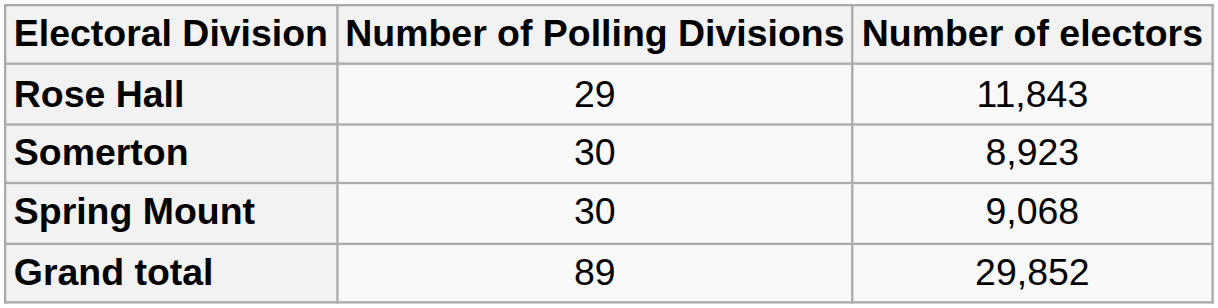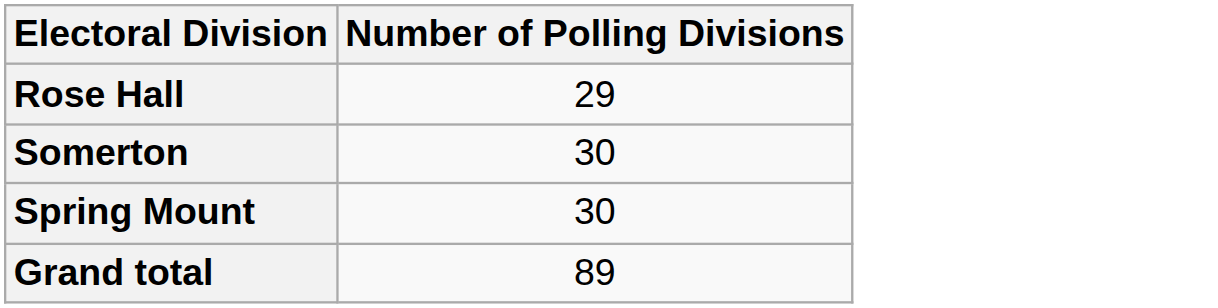 <table class="wikitable">
 <tr>
 <th>Electoral Division</th>
 <th>Number of Polling Divisions</th>
-<th>Number of electors</th>
 </tr>
 <tr>
 <th style="text-align: left;">Rose Hall</th>
 <td style="text-align: center;">29</td>
-<td style="text-align: center;">11,843</td>
 </tr>
 <tr>
 <th style="text-align: left;">Somerton</th>
 <td style="text-align: center;">30</td>
-<td style="text-align: center;">8,923</td>
 </tr>
 <tr>
 <th style="text-align: left;">Spring Mount</th>
 <td style="text-align: center;">30</td>
-<td style="text-align: center;">9,068</td>
 </tr>
 <tr>
 <th style="text-align: left;">Grand total</th>
 <td style="text-align: center;">89</td>
-<td style="text-align: center;">29,852</td>
 </tr>
 </table>
